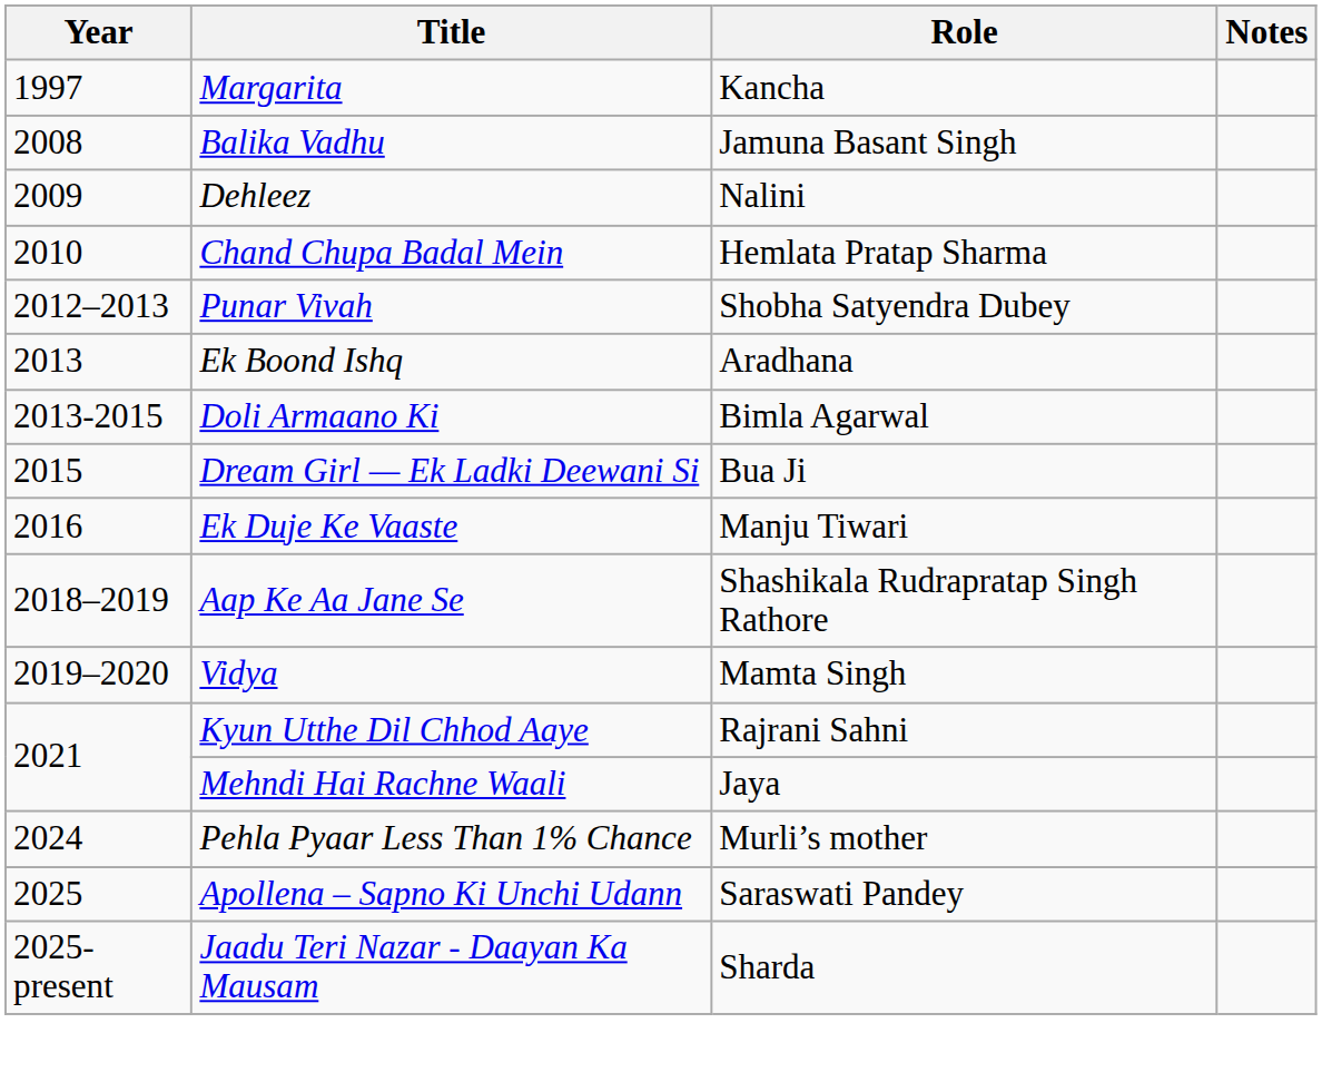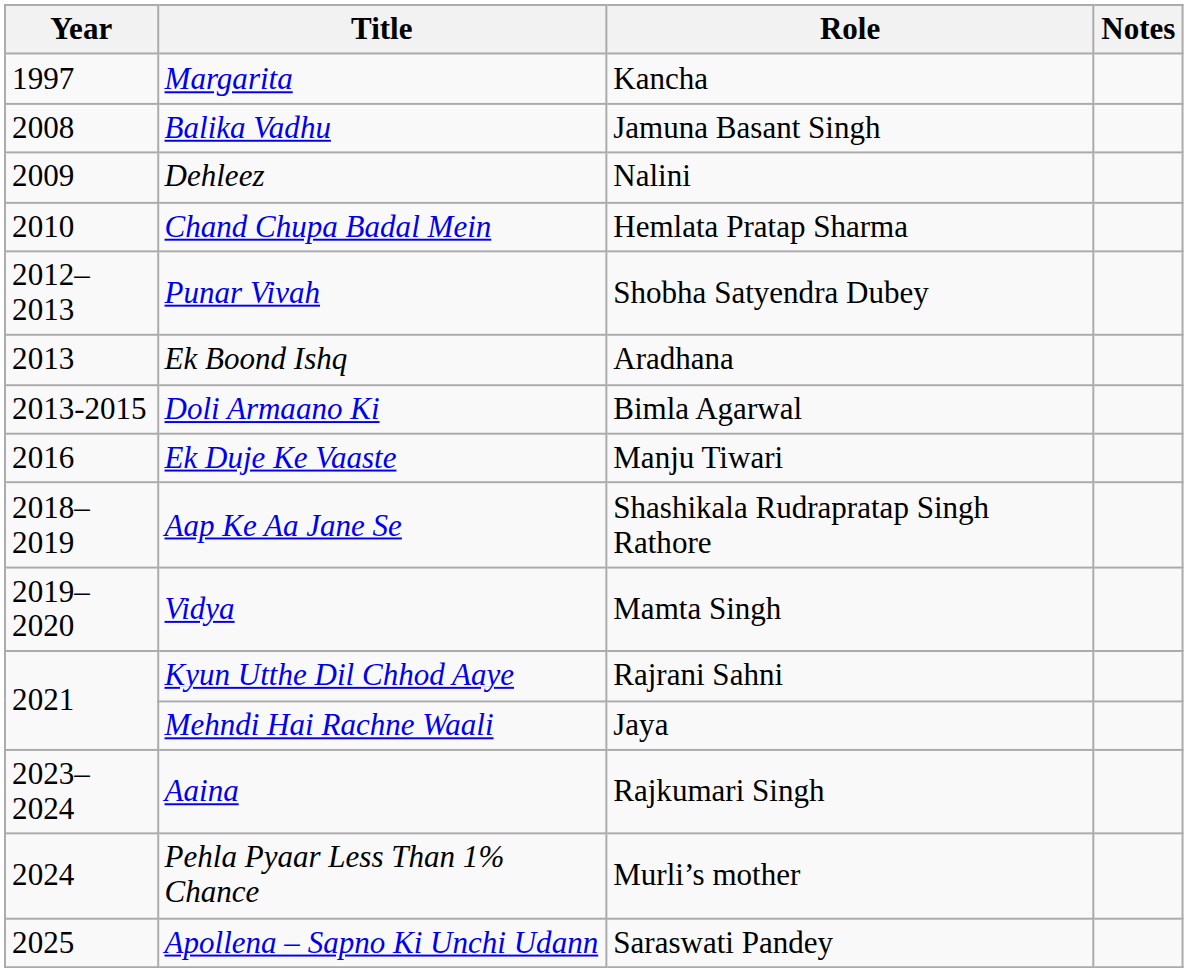 <table class="wikitable">
 <tr>
 <th>Year</th>
 <th>Title</th>
 <th>Role</th>
 <th class="unsortable">Notes</th>
 </tr>
 <tr>
 <td>1997</td>
 <td><em><a href='#'>Margarita</a></em></td>
 <td>Kancha</td>
 <td></td>
 </tr>
 <tr>
 <td>2008</td>
 <td><em><a href='#'>Balika Vadhu</a></em></td>
 <td>Jamuna Basant Singh</td>
 <td></td>
 </tr>
 <tr>
 <td>2009</td>
 <td><em>Dehleez</em></td>
 <td>Nalini</td>
 <td></td>
 </tr>
 <tr>
 <td>2010</td>
 <td><em><a href='#'>Chand Chupa Badal Mein</a></em></td>
 <td>Hemlata Pratap Sharma</td>
 <td></td>
 </tr>
 <tr>
 <td>2012–2013</td>
 <td><em><a href='#'>Punar Vivah</a></em></td>
 <td>Shobha Satyendra Dubey</td>
 <td></td>
 </tr>
 <tr>
 <td>2013</td>
 <td><em>Ek Boond Ishq</em></td>
 <td>Aradhana</td>
 <td></td>
 </tr>
 <tr>
 <td>2013-2015</td>
 <td><em><a href='#'>Doli Armaano Ki</a></em></td>
 <td>Bimla Agarwal</td>
 <td></td>
 </tr>
 <tr>
-<td>2015</td>
-<td><em><a href='#'>Dream Girl — Ek Ladki Deewani Si</a></em></td>
-<td>Bua Ji</td>
-<td></td>
-</tr>
-<tr>
 <td>2016</td>
 <td><em><a href='#'>Ek Duje Ke Vaaste</a></em></td>
 <td>Manju Tiwari</td>
 <td></td>
 </tr>
 <tr>
 <td>2018–2019</td>
 <td><em><a href='#'>Aap Ke Aa Jane Se</a></em></td>
 <td>Shashikala Rudrapratap Singh Rathore</td>
 <td></td>
 </tr>
 <tr>
 <td>2019–2020</td>
 <td><em><a href='#'>Vidya</a></em></td>
 <td>Mamta Singh</td>
 <td></td>
 </tr>
 <tr>
 <td rowspan="2">2021</td>
 <td><em><a href='#'>Kyun Utthe Dil Chhod Aaye</a></em></td>
 <td>Rajrani Sahni</td>
 <td></td>
 </tr>
 <tr>
 <td><em><a href='#'>Mehndi Hai Rachne Waali</a></em></td>
 <td>Jaya</td>
 <td></td>
 </tr>
 <tr>
+<td>2023–2024</td>
+<td><em><a href='#'>Aaina</a></em></td>
+<td>Rajkumari Singh</td>
+<td></td>
+</tr>
+<tr>
 <td>2024</td>
 <td><em>Pehla Pyaar Less Than 1% Chance</em></td>
 <td>Murli’s mother</td>
 <td></td>
 </tr>
 <tr>
 <td>2025</td>
 <td><em><a href='#'>Apollena – Sapno Ki Unchi Udann</a></em></td>
 <td>Saraswati Pandey</td>
 <td></td>
 </tr>
-<tr>
-<td>2025-present</td>
-<td><em><a href='#'>Jaadu Teri Nazar - Daayan Ka Mausam</a></em></td>
-<td>Sharda</td>
-<td></td>
-</tr>
 </table>
